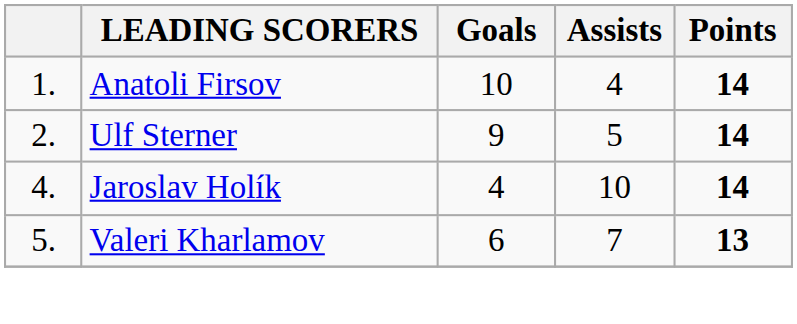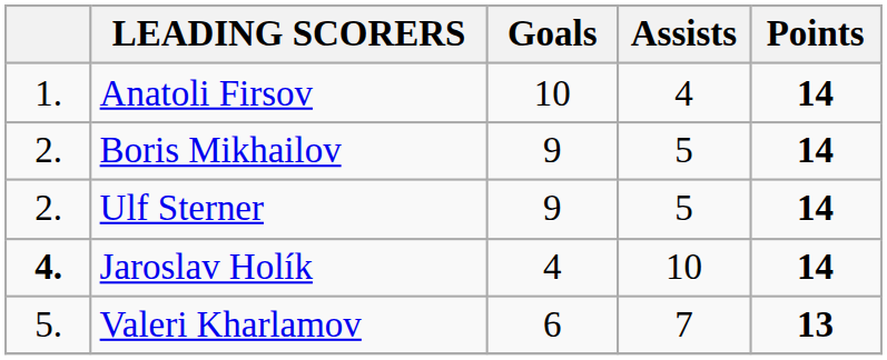 <table class="wikitable" style="text-align:center;">
 <tr bgcolor="#dddddd">
 <th width="30px"></th>
 <th width="165px">LEADING SCORERS</th>
 <th width="50px">Goals</th>
 <th width="50px">Assists</th>
 <th width="50px">Points</th>
 </tr>
 <tr>
 <td>1.</td>
 <td style="text-align:left;"> <a href='#'>Anatoli Firsov</a></td>
 <td>10</td>
 <td>4</td>
 <td><strong>14</strong></td>
 </tr>
 <tr>
 <td>2.</td>
+<td style="text-align:left;"> <a href='#'>Boris Mikhailov</a></td>
+<td>9</td>
+<td>5</td>
+<td><strong>14</strong></td>
+</tr>
+<tr>
+<td>2.</td>
 <td style="text-align:left;"> <a href='#'>Ulf Sterner</a></td>
 <td>9</td>
 <td>5</td>
 <td><strong>14</strong></td>
 </tr>
 <tr>
-<td>4.</td>
+<td><strong>4.</strong></td>
 <td style="text-align:left;"> <a href='#'>Jaroslav Holík</a></td>
 <td>4</td>
 <td>10</td>
 <td><strong>14</strong></td>
 </tr>
 <tr>
 <td>5.</td>
 <td style="text-align:left;"> <a href='#'>Valeri Kharlamov</a></td>
 <td>6</td>
 <td>7</td>
 <td><strong>13</strong></td>
 </tr>
 <tr>
 </tr>
 </table>
